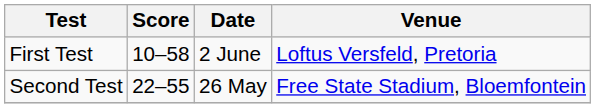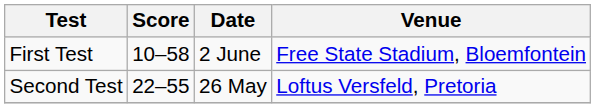 <table class="wikitable">
 <tr>
 <th>Test</th>
 <th>Score</th>
 <th>Date</th>
 <th>Venue</th>
 </tr>
 <tr>
 <td>First Test</td>
 <td align=center>10–58</td>
 <td>2 June</td>
-<td><a href='#'>Loftus Versfeld</a>, <a href='#'>Pretoria</a></td>
+<td><a href='#'>Free State Stadium</a>, <a href='#'>Bloemfontein</a></td>
 </tr>
 <tr>
 <td>Second Test</td>
 <td align=center>22–55</td>
 <td>26 May</td>
-<td><a href='#'>Free State Stadium</a>, <a href='#'>Bloemfontein</a></td>
+<td><a href='#'>Loftus Versfeld</a>, <a href='#'>Pretoria</a></td>
 </tr>
 <tr>
 </tr>
 </table>
